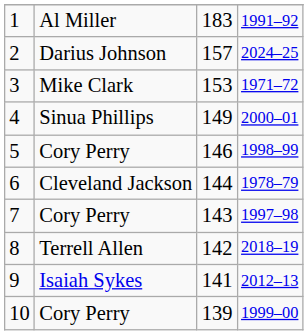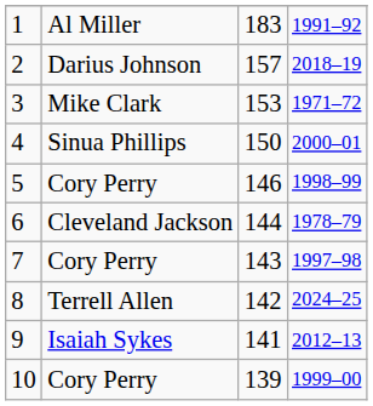 <table class="wikitable">
 <tr>
 </tr>
 <tr>
 <td>1</td>
 <td>Al Miller</td>
 <td>183</td>
 <td style="font-size:80%;"><a href='#'>1991–92</a></td>
 </tr>
 <tr>
 <td>2</td>
 <td>Darius Johnson</td>
 <td>157</td>
-<td style="font-size:80%;"><a href='#'>2024–25</a></td>
+<td style="font-size:80%;"><a href='#'>2018–19</a></td>
 </tr>
 <tr>
 <td>3</td>
 <td>Mike Clark</td>
 <td>153</td>
 <td style="font-size:80%;"><a href='#'>1971–72</a></td>
 </tr>
 <tr>
 <td>4</td>
 <td>Sinua Phillips</td>
-<td>149</td>
+<td>150</td>
 <td style="font-size:80%;"><a href='#'>2000–01</a></td>
 </tr>
 <tr>
 <td>5</td>
 <td>Cory Perry</td>
 <td>146</td>
 <td style="font-size:80%;"><a href='#'>1998–99</a></td>
 </tr>
 <tr>
 <td>6</td>
 <td>Cleveland Jackson</td>
 <td>144</td>
 <td style="font-size:80%;"><a href='#'>1978–79</a></td>
 </tr>
 <tr>
 <td>7</td>
 <td>Cory Perry</td>
 <td>143</td>
 <td style="font-size:80%;"><a href='#'>1997–98</a></td>
 </tr>
 <tr>
 <td>8</td>
 <td>Terrell Allen</td>
 <td>142</td>
-<td style="font-size:80%;"><a href='#'>2018–19</a></td>
+<td style="font-size:80%;"><a href='#'>2024–25</a></td>
 </tr>
 <tr>
 <td>9</td>
 <td><a href='#'>Isaiah Sykes</a></td>
 <td>141</td>
 <td style="font-size:80%;"><a href='#'>2012–13</a></td>
 </tr>
 <tr>
 <td>10</td>
 <td>Cory Perry</td>
 <td>139</td>
 <td style="font-size:80%;"><a href='#'>1999–00</a></td>
 </tr>
 </table>
